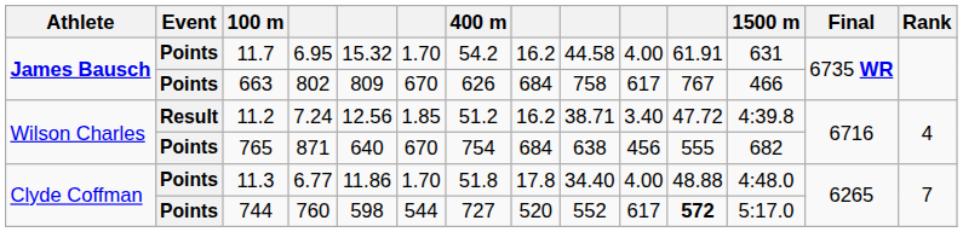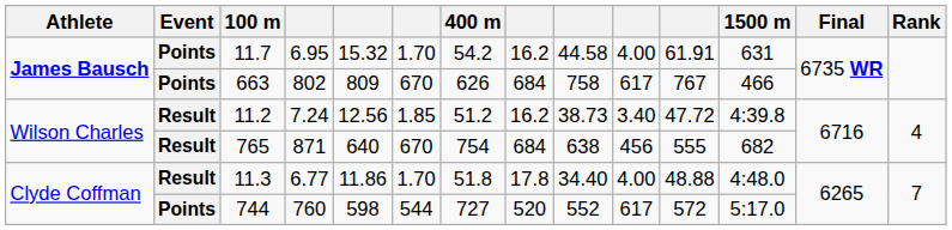 <table class="wikitable" style="font-size:90%;">
 <tr>
 <th>Athlete</th>
 <th>Event</th>
 <th>100 m</th>
 <th></th>
 <th></th>
 <th></th>
 <th>400 m</th>
 <th></th>
 <th></th>
 <th></th>
 <th></th>
 <th>1500 m</th>
 <th>Final</th>
 <th>Rank</th>
 </tr>
 <tr align=center>
 <td align=left rowspan=2><strong><a href='#'>James Bausch</a></strong></td>
 <th style="font-size:95%">Points</th>
 <td>11.7</td>
 <td>6.95</td>
 <td>15.32</td>
 <td>1.70</td>
 <td>54.2</td>
 <td>16.2</td>
 <td>44.58</td>
 <td>4.00</td>
 <td>61.91</td>
 <td>631</td>
 <td rowspan=2>6735 <strong><a href='#'>WR</a></strong></td>
 <td rowspan=2></td>
 </tr>
 <tr align=center>
 <th style="font-size:95%">Points</th>
 <td>663</td>
 <td>802</td>
 <td>809</td>
 <td>670</td>
 <td>626</td>
 <td>684</td>
 <td>758</td>
 <td>617</td>
 <td>767</td>
 <td>466</td>
 </tr>
 <tr align=center>
 <td align=left rowspan=2><a href='#'>Wilson Charles</a></td>
 <th style="font-size:95%">Result</th>
 <td>11.2</td>
 <td>7.24</td>
 <td>12.56</td>
 <td>1.85</td>
 <td>51.2</td>
 <td>16.2</td>
-<td>38.71</td>
+<td>38.73</td>
 <td>3.40</td>
 <td>47.72</td>
 <td>4:39.8</td>
 <td rowspan=2>6716</td>
 <td rowspan=2>4</td>
 </tr>
 <tr align=center>
-<th style="font-size:95%">Points</th>
+<th style="font-size:95%">Result</th>
 <td>765</td>
 <td>871</td>
 <td>640</td>
 <td>670</td>
 <td>754</td>
 <td>684</td>
 <td>638</td>
 <td>456</td>
 <td>555</td>
 <td>682</td>
 </tr>
 <tr align=center>
 <td align=left rowspan=2><a href='#'>Clyde Coffman</a></td>
-<th style="font-size:95%">Points</th>
+<th style="font-size:95%">Result</th>
 <td>11.3</td>
 <td>6.77</td>
 <td>11.86</td>
 <td>1.70</td>
 <td>51.8</td>
 <td>17.8</td>
 <td>34.40</td>
 <td>4.00</td>
 <td>48.88</td>
 <td>4:48.0</td>
 <td rowspan=2>6265</td>
 <td rowspan=2>7</td>
 </tr>
 <tr align=center>
 <th style="font-size:95%">Points</th>
 <td>744</td>
 <td>760</td>
 <td>598</td>
 <td>544</td>
 <td>727</td>
 <td>520</td>
 <td>552</td>
 <td>617</td>
-<td><strong>572</strong></td>
+<td>572</td>
 <td>5:17.0</td>
 </tr>
 </table>
